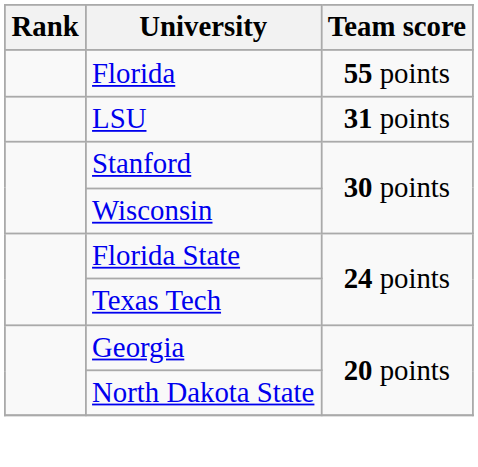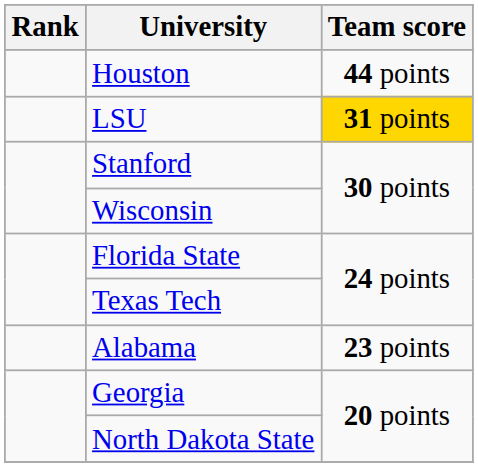 <table class="wikitable sortable" style=" text-align:center">
 <tr>
 <th>Rank</th>
 <th>University</th>
 <th>Team score</th>
 </tr>
 <tr>
 <td></td>
-<td align=left><a href='#'>Florida</a></td>
-<td><strong>55</strong> points</td>
+<td align=left><a href='#'>Houston</a></td>
+<td><strong>44</strong> points</td>
 </tr>
 <tr>
 <td></td>
 <td align=left><a href='#'>LSU</a></td>
-<td><strong>31</strong> points</td>
+<td style="background: gold;"><strong>31</strong> points</td>
 </tr>
 <tr>
 <td rowspan=2></td>
 <td align=left><a href='#'>Stanford</a></td>
 <td rowspan=2><strong>30</strong> points</td>
 </tr>
 <tr>
 <td align=left><a href='#'>Wisconsin</a></td>
 </tr>
 <tr>
 <td rowspan=2></td>
 <td align=left><a href='#'>Florida State</a></td>
 <td rowspan=2><strong>24</strong> points</td>
 </tr>
 <tr>
 <td align=left><a href='#'>Texas Tech</a></td>
 </tr>
 <tr>
+<td></td>
+<td align=left><a href='#'>Alabama</a></td>
+<td><strong>23</strong> points</td>
+</tr>
+<tr>
 <td rowspan=2></td>
 <td align=left><a href='#'>Georgia</a></td>
 <td rowspan=2><strong>20</strong> points</td>
 </tr>
 <tr>
 <td align=left><a href='#'>North Dakota State</a></td>
 </tr>
 <tr>
 </tr>
 </table>
